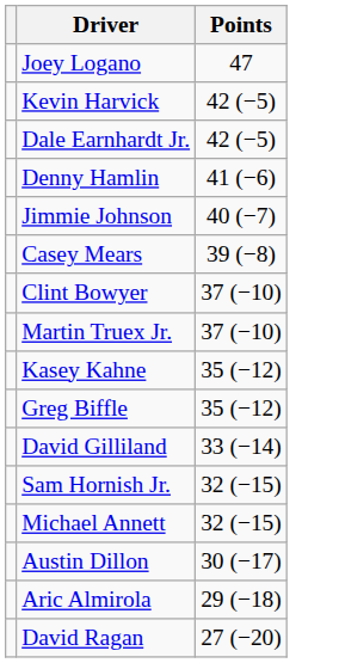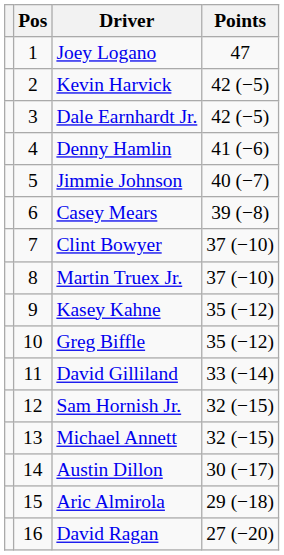 <table class="wikitable" style="font-size: 95%;">
 <tr>
 <th></th>
+<th>Pos</th>
 <th>Driver</th>
 <th>Points</th>
 </tr>
 <tr>
 <td align="left"></td>
+<td style="text-align:center;">1</td>
 <td><a href='#'>Joey Logano</a></td>
 <td style="text-align:center;">47</td>
 </tr>
 <tr>
 <td align="left"></td>
+<td style="text-align:center;">2</td>
 <td><a href='#'>Kevin Harvick</a></td>
 <td style="text-align:center;">42 (−5)</td>
 </tr>
 <tr>
 <td align="left"></td>
+<td style="text-align:center;">3</td>
 <td><a href='#'>Dale Earnhardt Jr.</a></td>
 <td style="text-align:center;">42 (−5)</td>
 </tr>
 <tr>
 <td align="left"></td>
+<td style="text-align:center;">4</td>
 <td><a href='#'>Denny Hamlin</a></td>
 <td style="text-align:center;">41 (−6)</td>
 </tr>
 <tr>
 <td align="left"></td>
+<td style="text-align:center;">5</td>
 <td><a href='#'>Jimmie Johnson</a></td>
 <td style="text-align:center;">40 (−7)</td>
 </tr>
 <tr>
 <td align="left"></td>
+<td style="text-align:center;">6</td>
 <td><a href='#'>Casey Mears</a></td>
 <td style="text-align:center;">39 (−8)</td>
 </tr>
 <tr>
 <td align="left"></td>
+<td style="text-align:center;">7</td>
 <td><a href='#'>Clint Bowyer</a></td>
 <td style="text-align:center;">37 (−10)</td>
 </tr>
 <tr>
 <td align="left"></td>
+<td style="text-align:center;">8</td>
 <td><a href='#'>Martin Truex Jr.</a></td>
 <td style="text-align:center;">37 (−10)</td>
 </tr>
 <tr>
 <td align="left"></td>
+<td style="text-align:center;">9</td>
 <td><a href='#'>Kasey Kahne</a></td>
 <td style="text-align:center;">35 (−12)</td>
 </tr>
 <tr>
 <td align="left"></td>
+<td style="text-align:center;">10</td>
 <td><a href='#'>Greg Biffle</a></td>
 <td style="text-align:center;">35 (−12)</td>
 </tr>
 <tr>
 <td align="left"></td>
+<td style="text-align:center;">11</td>
 <td><a href='#'>David Gilliland</a></td>
 <td style="text-align:center;">33 (−14)</td>
 </tr>
 <tr>
 <td align="left"></td>
+<td style="text-align:center;">12</td>
 <td><a href='#'>Sam Hornish Jr.</a></td>
 <td style="text-align:center;">32 (−15)</td>
 </tr>
 <tr>
 <td align="left"></td>
+<td style="text-align:center;">13</td>
 <td><a href='#'>Michael Annett</a></td>
 <td style="text-align:center;">32 (−15)</td>
 </tr>
 <tr>
 <td align="left"></td>
+<td style="text-align:center;">14</td>
 <td><a href='#'>Austin Dillon</a></td>
 <td style="text-align:center;">30 (−17)</td>
 </tr>
 <tr>
 <td align="left"></td>
+<td style="text-align:center;">15</td>
 <td><a href='#'>Aric Almirola</a></td>
 <td style="text-align:center;">29 (−18)</td>
 </tr>
 <tr>
 <td align="left"></td>
+<td style="text-align:center;">16</td>
 <td><a href='#'>David Ragan</a></td>
 <td style="text-align:center;">27 (−20)</td>
 </tr>
 </table>
